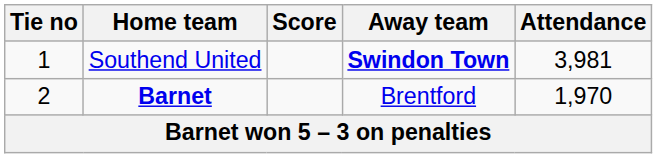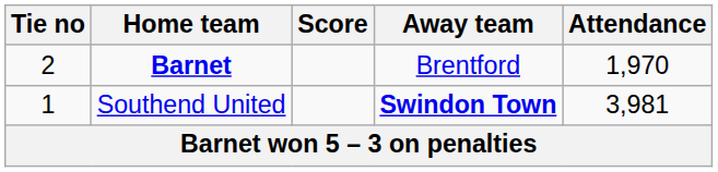 <table class="wikitable" style="text-align: center">
 <tr>
 <th>Tie no</th>
 <th>Home team</th>
 <th>Score</th>
 <th>Away team</th>
 <th>Attendance</th>
 </tr>
 <tr>
+<td>2</td>
+<td><strong><a href='#'>Barnet</a></strong></td>
+<td></td>
+<td><a href='#'>Brentford</a></td>
+<td>1,970</td>
+</tr>
+<tr>
 <td>1</td>
 <td><a href='#'>Southend United</a></td>
 <td></td>
 <td><strong><a href='#'>Swindon Town</a></strong></td>
 <td>3,981</td>
 </tr>
 <tr>
-<td>2</td>
-<td><strong><a href='#'>Barnet</a></strong></td>
-<td></td>
-<td><a href='#'>Brentford</a></td>
-<td>1,970</td>
-</tr>
-<tr>
 <th colspan="5">Barnet won 5 – 3 on penalties</th>
 </tr>
 </table>
